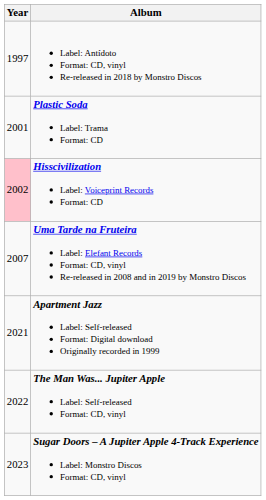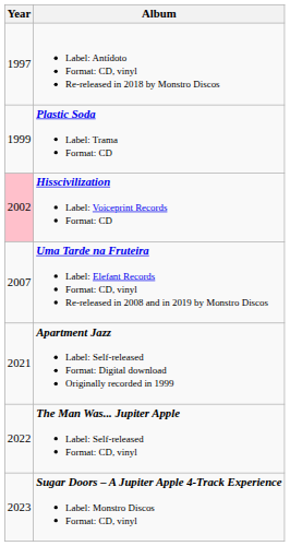 <table class="wikitable">
 <tr>
 <th>Year</th>
 <th>Album</th>
 </tr>
 <tr>
 <td>1997</td>
 <td><strong></strong><br><ul><li><small>Label: Antídoto</small></li><li><small>Format: CD, vinyl</small></li><li><small>Re-released in 2018 by Monstro Discos</small></li></ul></td>
 </tr>
 <tr>
-<td>2001</td>
+<td>1999</td>
 <td><strong><em><a href='#'>Plastic Soda</a></em></strong><br><ul><li><small>Label: Trama</small></li><li><small>Format: CD</small></li></ul></td>
 </tr>
 <tr>
 <td style="background: pink;">2002</td>
 <td><strong><em><a href='#'>Hisscivilization</a></em></strong><br><ul><li><small>Label: <a href='#'>Voiceprint Records</a></small></li><li><small>Format: CD</small></li></ul></td>
 </tr>
 <tr>
 <td>2007</td>
 <td><strong><em><a href='#'>Uma Tarde na Fruteira</a></em></strong><br><ul><li><small>Label: <a href='#'>Elefant Records</a></small></li><li><small>Format: CD, vinyl</small></li><li><small>Re-released in 2008 and in 2019 by Monstro Discos</small></li></ul></td>
 </tr>
 <tr>
 <td>2021</td>
 <td><strong><em>Apartment Jazz</em></strong><br><ul><li><small>Label: Self-released</small></li><li><small>Format: Digital download</small></li><li><small>Originally recorded in 1999</small></li></ul></td>
 </tr>
 <tr>
 <td>2022</td>
 <td><strong><em>The Man Was... Jupiter Apple</em></strong><br><ul><li><small>Label: Self-released</small></li><li><small>Format: CD, vinyl</small></li></ul></td>
 </tr>
 <tr>
 <td>2023</td>
 <td><strong><em>Sugar Doors – A Jupiter Apple 4-Track Experience</em></strong><br><ul><li><small>Label: Monstro Discos</small></li><li><small>Format: CD, vinyl</small></li></ul></td>
 </tr>
 </table>
